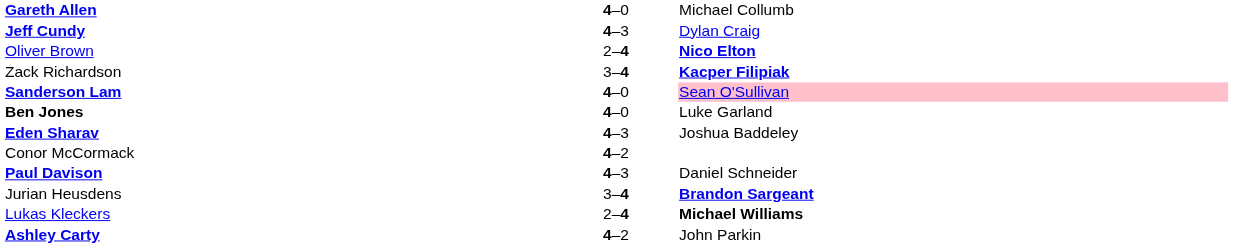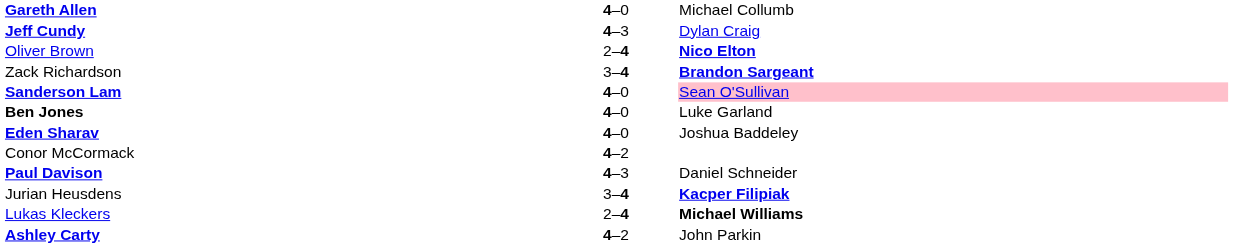 <table width="100%" cellspacing="1">
 <tr>
 <th width=45%></th>
 <th width=10%></th>
 <th width=45%></th>
 </tr>
 <tr>
 <td> <strong><a href='#'>Gareth Allen</a></strong></td>
 <td align="center"><strong>4</strong>–0</td>
 <td> Michael Collumb</td>
 </tr>
 <tr>
 <td> <strong><a href='#'>Jeff Cundy</a></strong></td>
 <td align="center"><strong>4</strong>–3</td>
 <td> <a href='#'>Dylan Craig</a></td>
 </tr>
 <tr>
 <td> <a href='#'>Oliver Brown</a></td>
 <td align="center">2–<strong>4</strong></td>
 <td> <strong><a href='#'>Nico Elton</a></strong></td>
 </tr>
 <tr>
 <td> Zack Richardson</td>
 <td align="center">3–<strong>4</strong></td>
-<td> <strong><a href='#'>Kacper Filipiak</a></strong></td>
+<td> <strong><a href='#'>Brandon Sargeant</a></strong></td>
 </tr>
 <tr>
 <td> <strong><a href='#'>Sanderson Lam</a></strong></td>
 <td align="center"><strong>4</strong>–0</td>
 <td style="background: pink;"> <a href='#'>Sean O'Sullivan</a></td>
 </tr>
 <tr>
 <td> <strong>Ben Jones</strong></td>
 <td align="center"><strong>4</strong>–0</td>
 <td> Luke Garland</td>
 </tr>
 <tr>
 <td> <strong><a href='#'>Eden Sharav</a></strong></td>
-<td align="center"><strong>4</strong>–3</td>
+<td align="center"><strong>4</strong>–0</td>
 <td> Joshua Baddeley</td>
 </tr>
 <tr>
 <td> Conor McCormack</td>
 <td align="center"><strong>4</strong>–2</td>
 <td></td>
 </tr>
 <tr>
 <td> <strong><a href='#'>Paul Davison</a></strong></td>
 <td align="center"><strong>4</strong>–3</td>
 <td> Daniel Schneider</td>
 </tr>
 <tr>
 <td> Jurian Heusdens</td>
 <td align="center">3–<strong>4</strong></td>
-<td> <strong><a href='#'>Brandon Sargeant</a></strong></td>
+<td> <strong><a href='#'>Kacper Filipiak</a></strong></td>
 </tr>
 <tr>
 <td> <a href='#'>Lukas Kleckers</a></td>
 <td align="center">2–<strong>4</strong></td>
 <td> <strong>Michael Williams</strong></td>
 </tr>
 <tr>
 <td> <strong><a href='#'>Ashley Carty</a></strong></td>
 <td align="center"><strong>4</strong>–2</td>
 <td> John Parkin</td>
 </tr>
 </table>
